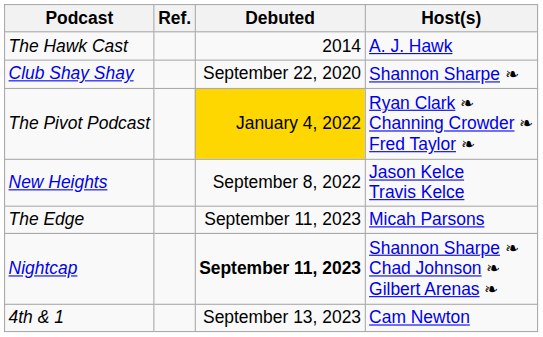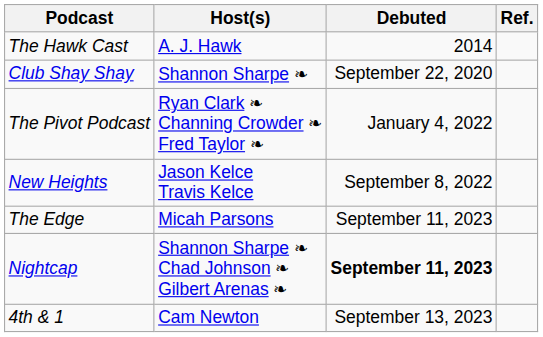 <table class="wikitable sortable"  border="1">
 <tr align="center">
 <th>Podcast</th>
+<th>Host(s)</th>
+<th>Debuted</th>
 <th>Ref.</th>
-<th>Debuted</th>
-<th>Host(s)</th>
 </tr>
 <tr>
 <td><em>The Hawk Cast</em></td>
+<td><a href='#'>A. J. Hawk</a></td>
+<td align="right">2014</td>
 <td align="center"></td>
-<td align="right">2014</td>
-<td><a href='#'>A. J. Hawk</a></td>
 </tr>
 <tr>
 <td><em><a href='#'>Club Shay Shay</a></em></td>
+<td><a href='#'>Shannon Sharpe</a> ❧</td>
+<td align="right">September 22, 2020</td>
 <td align="center"></td>
-<td align="right">September 22, 2020</td>
-<td><a href='#'>Shannon Sharpe</a> ❧</td>
 </tr>
 <tr>
 <td><em>The Pivot Podcast</em></td>
+<td><a href='#'>Ryan Clark</a> ❧<br><a href='#'>Channing Crowder</a> ❧<br><a href='#'>Fred Taylor</a> ❧</td>
+<td align="right">January 4, 2022</td>
 <td align="center"></td>
-<td align="right" style="background: gold;">January 4, 2022</td>
-<td><a href='#'>Ryan Clark</a> ❧<br><a href='#'>Channing Crowder</a> ❧<br><a href='#'>Fred Taylor</a> ❧</td>
 </tr>
 <tr>
 <td><em><a href='#'>New Heights</a></em></td>
+<td><a href='#'>Jason Kelce</a><br><a href='#'>Travis Kelce</a></td>
+<td align="right">September 8, 2022</td>
 <td></td>
-<td align="right">September 8, 2022</td>
-<td><a href='#'>Jason Kelce</a><br><a href='#'>Travis Kelce</a></td>
 </tr>
 <tr>
 <td><em>The Edge</em></td>
+<td><a href='#'>Micah Parsons</a></td>
+<td align="right">September 11, 2023</td>
 <td align="center"></td>
-<td align="right">September 11, 2023</td>
-<td><a href='#'>Micah Parsons</a></td>
 </tr>
 <tr>
 <td><em><a href='#'>Nightcap</a></em></td>
+<td><a href='#'>Shannon Sharpe</a> ❧<br><a href='#'>Chad Johnson</a> ❧<br><a href='#'>Gilbert Arenas</a> ❧</td>
+<td align="right"><strong>September 11, 2023</strong></td>
 <td align="center"></td>
-<td align="right"><strong>September 11, 2023</strong></td>
-<td><a href='#'>Shannon Sharpe</a> ❧<br><a href='#'>Chad Johnson</a> ❧<br><a href='#'>Gilbert Arenas</a> ❧</td>
 </tr>
 <tr>
 <td><em>4th & 1</em></td>
+<td><a href='#'>Cam Newton</a></td>
+<td align="right">September 13, 2023</td>
 <td align="center"></td>
-<td align="right">September 13, 2023</td>
-<td><a href='#'>Cam Newton</a></td>
 </tr>
 </table>
